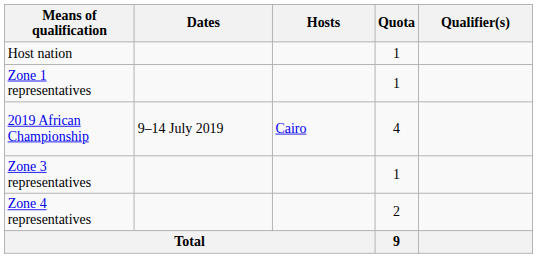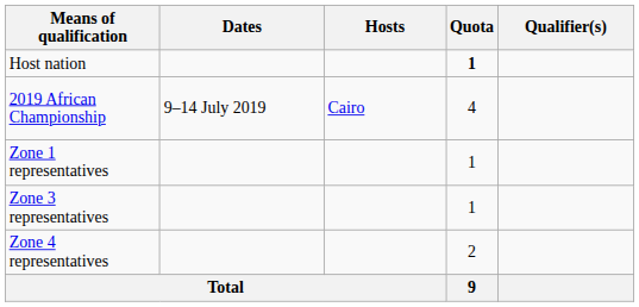 <table class="wikitable">
 <tr>
 <th width=25%>Means of qualification</th>
 <th width=27%>Dates</th>
 <th width=20%>Hosts</th>
 <th width=6%>Quota</th>
 <th width=22%>Qualifier(s)</th>
 </tr>
 <tr>
 <td>Host nation</td>
 <td></td>
 <td></td>
-<td style="text-align:center;">1</td>
-<td></td>
-</tr>
-<tr>
-<td><a href='#'>Zone 1</a> representatives</td>
-<td></td>
-<td></td>
-<td style="text-align:center;">1</td>
+<td style="text-align:center;"><strong>1</strong></td>
 <td></td>
 </tr>
 <tr>
 <td><a href='#'>2019 African Championship</a></td>
 <td>9–14 July 2019</td>
 <td> <a href='#'>Cairo</a></td>
 <td style="text-align:center;">4</td>
 <td><br><br><br></td>
+</tr>
+<tr>
+<td><a href='#'>Zone 1</a> representatives</td>
+<td></td>
+<td></td>
+<td style="text-align:center;">1</td>
+<td></td>
 </tr>
 <tr>
 <td><a href='#'>Zone 3</a> representatives</td>
 <td></td>
 <td></td>
 <td style="text-align:center;">1</td>
 <td></td>
 </tr>
 <tr>
 <td><a href='#'>Zone 4</a> representatives</td>
 <td></td>
 <td></td>
 <td style="text-align:center;">2</td>
 <td><br></td>
 </tr>
 <tr>
 <th colspan="3">Total</th>
 <th>9</th>
 <th></th>
 </tr>
 </table>
